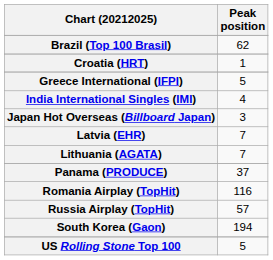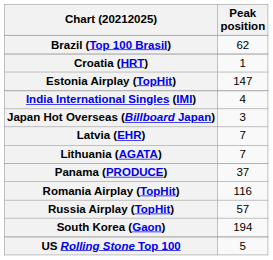 <table class="wikitable sortable plainrowheaders" style="text-align:center">
 <tr>
 <th scope="col">Chart (20212025)</th>
 <th scope="col">Peak<br>position</th>
 </tr>
 <tr>
 </tr>
 <tr>
 <th scope="row">Brazil (<a href='#'>Top 100 Brasil</a>)</th>
 <td>62</td>
 </tr>
 <tr>
 </tr>
 <tr>
 </tr>
 <tr>
 <th scope="row">Croatia (<a href='#'>HRT</a>)</th>
 <td>1</td>
 </tr>
 <tr>
+<th scope="row">Estonia Airplay (<a href='#'>TopHit</a>)</th>
+<td>147</td>
 </tr>
 <tr>
 </tr>
 <tr>
-<th scope="row">Greece International (<a href='#'>IFPI</a>)</th>
-<td>5</td>
 </tr>
 <tr>
 <th scope="row"><a href='#'>India International Singles</a> (<a href='#'>IMI</a>)</th>
 <td>4</td>
 </tr>
 <tr>
 <th scope="row">Japan Hot Overseas (<a href='#'><em>Billboard</em> Japan</a>)</th>
 <td>3</td>
 </tr>
 <tr>
 <th scope="row">Latvia (<a href='#'>EHR</a>)</th>
 <td>7</td>
 </tr>
 <tr>
 <th scope="row">Lithuania (<a href='#'>AGATA</a>)</th>
 <td>7</td>
 </tr>
 <tr>
 </tr>
 <tr>
 <th scope="row">Panama (<a href='#'>PRODUCE</a>)</th>
 <td>37</td>
 </tr>
 <tr>
 <th scope="row">Romania Airplay (<a href='#'>TopHit</a>)</th>
 <td>116</td>
 </tr>
 <tr>
 <th scope="row">Russia Airplay (<a href='#'>TopHit</a>)</th>
 <td>57</td>
 </tr>
 <tr>
 <th scope="row">South Korea (<a href='#'>Gaon</a>)</th>
 <td>194</td>
 </tr>
 <tr>
 </tr>
 <tr>
 <th scope="row">US <a href='#'><em>Rolling Stone</em> Top 100</a></th>
 <td>5</td>
 </tr>
 </table>
